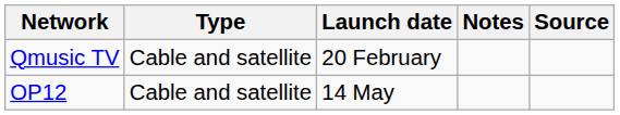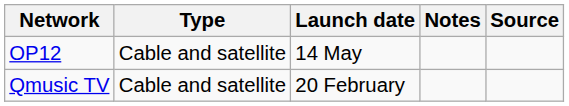 <table class="wikitable sortable">
 <tr>
 <th>Network</th>
 <th>Type</th>
 <th>Launch date</th>
 <th>Notes</th>
 <th>Source</th>
 </tr>
 <tr>
+<td><a href='#'>OP12</a></td>
+<td>Cable and satellite</td>
+<td>14 May</td>
+<td></td>
+<td></td>
+</tr>
+<tr>
 <td><a href='#'>Qmusic TV</a></td>
 <td>Cable and satellite</td>
 <td>20 February</td>
 <td></td>
 <td></td>
 </tr>
-<tr>
-<td><a href='#'>OP12</a></td>
-<td>Cable and satellite</td>
-<td>14 May</td>
-<td></td>
-<td></td>
-</tr>
 </table>
